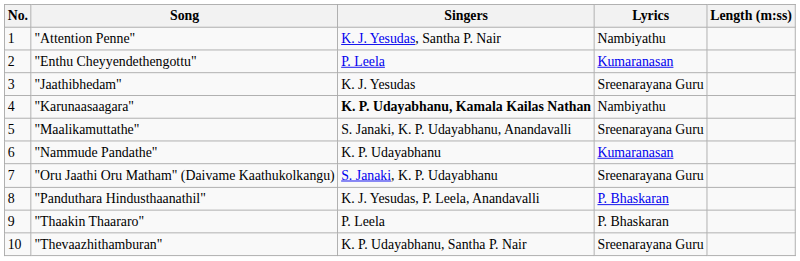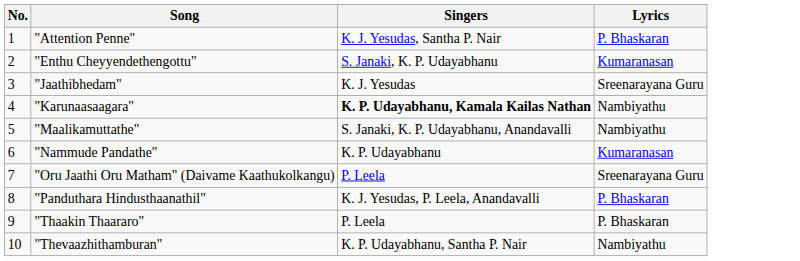 <table class="wikitable" style="font-size:95%;">
 <tr>
 <th>No.</th>
 <th>Song</th>
 <th>Singers</th>
 <th>Lyrics</th>
-<th>Length (m:ss)</th>
 </tr>
 <tr>
 <td>1</td>
 <td>"Attention Penne"</td>
 <td><a href='#'>K. J. Yesudas</a>, Santha P. Nair</td>
-<td>Nambiyathu</td>
-<td></td>
+<td><a href='#'>P. Bhaskaran</a></td>
 </tr>
 <tr>
 <td>2</td>
 <td>"Enthu Cheyyendethengottu"</td>
-<td><a href='#'>P. Leela</a></td>
+<td><a href='#'>S. Janaki</a>, K. P. Udayabhanu</td>
 <td><a href='#'>Kumaranasan</a></td>
-<td></td>
 </tr>
 <tr>
 <td>3</td>
 <td>"Jaathibhedam"</td>
 <td>K. J. Yesudas</td>
 <td>Sreenarayana Guru</td>
-<td></td>
 </tr>
 <tr>
 <td>4</td>
 <td>"Karunaasaagara"</td>
 <td><strong>K. P. Udayabhanu, Kamala Kailas Nathan</strong></td>
 <td>Nambiyathu</td>
-<td></td>
 </tr>
 <tr>
 <td>5</td>
 <td>"Maalikamuttathe"</td>
 <td>S. Janaki, K. P. Udayabhanu, Anandavalli</td>
-<td>Sreenarayana Guru</td>
-<td></td>
+<td>Nambiyathu</td>
 </tr>
 <tr>
 <td>6</td>
 <td>"Nammude Pandathe"</td>
 <td>K. P. Udayabhanu</td>
 <td><a href='#'>Kumaranasan</a></td>
-<td></td>
 </tr>
 <tr>
 <td>7</td>
 <td>"Oru Jaathi Oru Matham" (Daivame Kaathukolkangu)</td>
-<td><a href='#'>S. Janaki</a>, K. P. Udayabhanu</td>
+<td><a href='#'>P. Leela</a></td>
 <td>Sreenarayana Guru</td>
-<td></td>
 </tr>
 <tr>
 <td>8</td>
 <td>"Panduthara Hindusthaanathil"</td>
 <td>K. J. Yesudas, P. Leela, Anandavalli</td>
 <td><a href='#'>P. Bhaskaran</a></td>
-<td></td>
 </tr>
 <tr>
 <td>9</td>
 <td>"Thaakin Thaararo"</td>
 <td>P. Leela</td>
 <td>P. Bhaskaran</td>
-<td></td>
 </tr>
 <tr>
 <td>10</td>
 <td>"Thevaazhithamburan"</td>
 <td>K. P. Udayabhanu, Santha P. Nair</td>
-<td>Sreenarayana Guru</td>
-<td></td>
+<td>Nambiyathu</td>
 </tr>
 </table>
